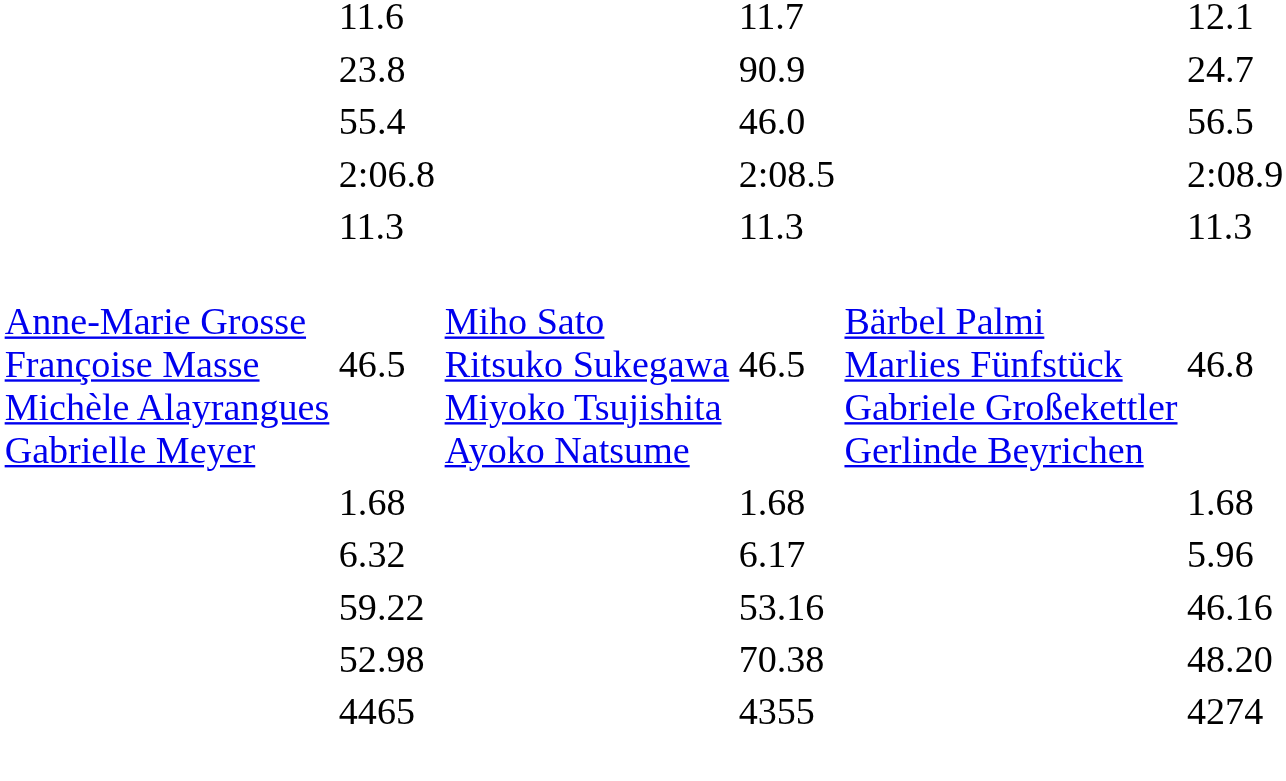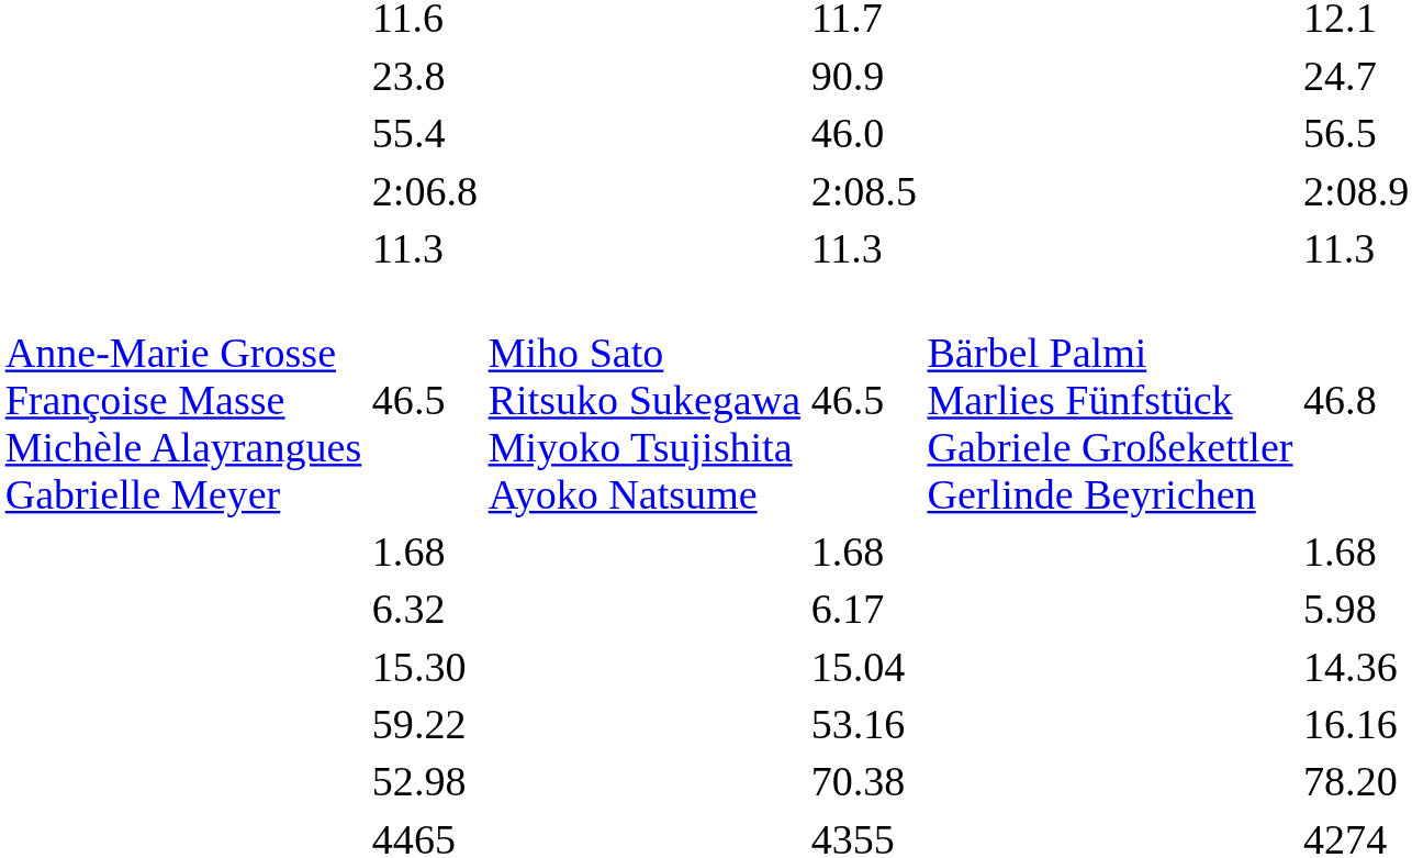 <table>
 <tr>
 <td></td>
 <td></td>
 <td>11.6</td>
 <td></td>
 <td>11.7</td>
 <td></td>
 <td>12.1</td>
 </tr>
 <tr>
 <td></td>
 <td></td>
 <td>23.8</td>
 <td></td>
 <td>90.9</td>
 <td></td>
 <td>24.7</td>
 </tr>
 <tr>
 <td></td>
 <td></td>
 <td>55.4</td>
 <td></td>
 <td>46.0</td>
 <td></td>
 <td>56.5</td>
 </tr>
 <tr>
 <td></td>
 <td></td>
 <td>2:06.8</td>
 <td></td>
 <td>2:08.5</td>
 <td></td>
 <td>2:08.9</td>
 </tr>
 <tr>
 <td></td>
 <td></td>
 <td>11.3</td>
 <td></td>
 <td>11.3</td>
 <td></td>
 <td>11.3</td>
 </tr>
 <tr>
 <td></td>
 <td><br><a href='#'>Anne-Marie Grosse</a><br><a href='#'>Françoise Masse</a><br><a href='#'>Michèle Alayrangues</a><br><a href='#'>Gabrielle Meyer</a></td>
 <td>46.5</td>
 <td><br><a href='#'>Miho Sato</a><br><a href='#'>Ritsuko Sukegawa</a><br><a href='#'>Miyoko Tsujishita</a><br><a href='#'>Ayoko Natsume</a></td>
 <td>46.5</td>
 <td><br><a href='#'>Bärbel Palmi</a><br><a href='#'>Marlies Fünfstück</a><br><a href='#'>Gabriele Großekettler</a><br><a href='#'>Gerlinde Beyrichen</a></td>
 <td>46.8</td>
 </tr>
 <tr>
 <td></td>
 <td></td>
 <td>1.68</td>
 <td></td>
 <td>1.68</td>
 <td></td>
 <td>1.68</td>
 </tr>
 <tr>
 <td></td>
 <td></td>
 <td>6.32</td>
 <td></td>
 <td>6.17</td>
 <td></td>
-<td>5.96</td>
+<td>5.98</td>
+</tr>
+<tr>
+<td></td>
+<td></td>
+<td>15.30</td>
+<td></td>
+<td>15.04</td>
+<td></td>
+<td>14.36</td>
 </tr>
 <tr>
 <td></td>
 <td></td>
 <td>59.22</td>
 <td></td>
 <td>53.16</td>
 <td></td>
-<td>46.16</td>
+<td>16.16</td>
 </tr>
 <tr>
 <td></td>
 <td></td>
 <td>52.98</td>
 <td></td>
 <td>70.38</td>
 <td></td>
-<td>48.20</td>
+<td>78.20</td>
 </tr>
 <tr>
 <td></td>
 <td></td>
 <td>4465</td>
 <td></td>
 <td>4355</td>
 <td></td>
 <td>4274</td>
 </tr>
 </table>
